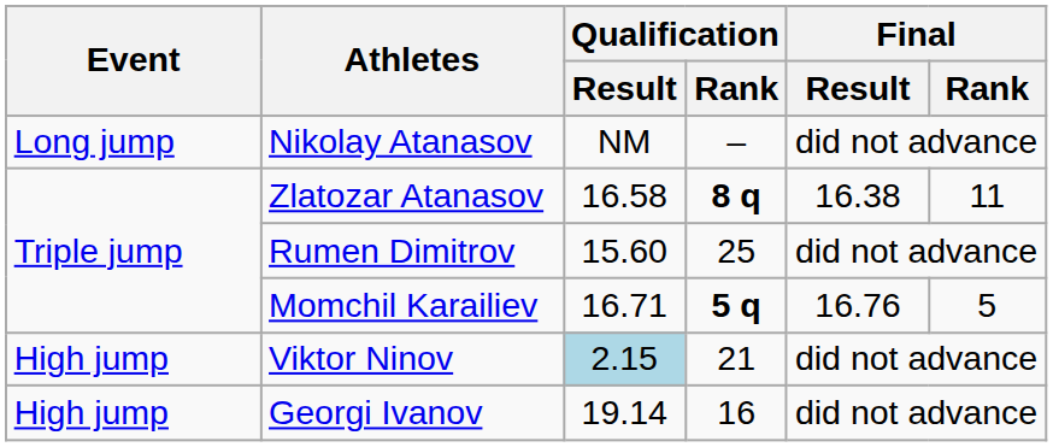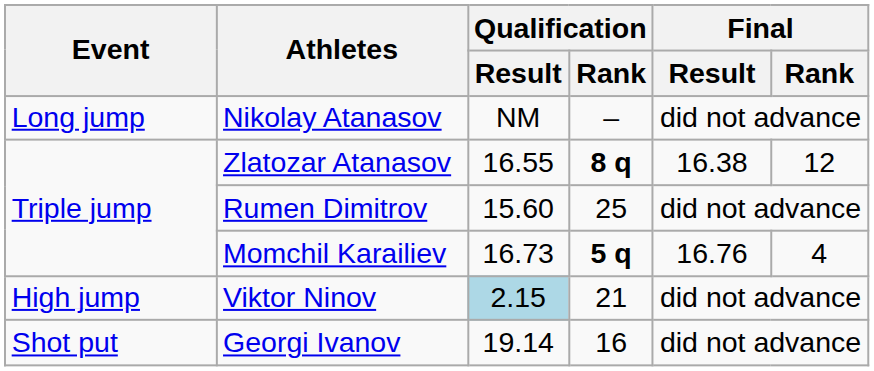 <table class="wikitable" border="1" style="font-size:90%">
 <tr>
 <th rowspan="2" width=100>Event</th>
 <th rowspan="2" width=120>Athletes</th>
 <th colspan="2">Qualification</th>
 <th colspan="2">Final</th>
 </tr>
 <tr>
 <th>Result</th>
 <th>Rank</th>
 <th>Result</th>
 <th>Rank</th>
 </tr>
 <tr>
 <td><a href='#'>Long jump</a></td>
 <td><a href='#'>Nikolay Atanasov</a></td>
 <td align=center>NM</td>
 <td align=center>–</td>
 <td align=center colspan="2">did not advance</td>
 </tr>
 <tr>
 <td rowspan=3><a href='#'>Triple jump</a></td>
 <td><a href='#'>Zlatozar Atanasov</a></td>
-<td align=center>16.58</td>
+<td align=center>16.55</td>
 <td align=center><strong>8 q</strong></td>
 <td align=center>16.38</td>
-<td align=center>11</td>
+<td align=center>12</td>
 </tr>
 <tr>
 <td><a href='#'>Rumen Dimitrov</a></td>
 <td align=center>15.60</td>
 <td align=center>25</td>
 <td align=center colspan="2">did not advance</td>
 </tr>
 <tr>
 <td><a href='#'>Momchil Karailiev</a></td>
-<td align=center>16.71</td>
+<td align=center>16.73</td>
 <td align=center><strong>5 q</strong></td>
 <td align=center>16.76</td>
-<td align=center>5</td>
+<td align=center>4</td>
 </tr>
 <tr>
 <td><a href='#'>High jump</a></td>
 <td><a href='#'>Viktor Ninov</a></td>
 <td align=center style="background: lightblue;">2.15</td>
 <td align=center>21</td>
 <td align=center colspan="2">did not advance</td>
 </tr>
 <tr>
-<td><a href='#'>High jump</a></td>
+<td><a href='#'>Shot put</a></td>
 <td><a href='#'>Georgi Ivanov</a></td>
 <td align=center>19.14</td>
 <td align=center>16</td>
 <td align=center colspan="2">did not advance</td>
 </tr>
 </table>
